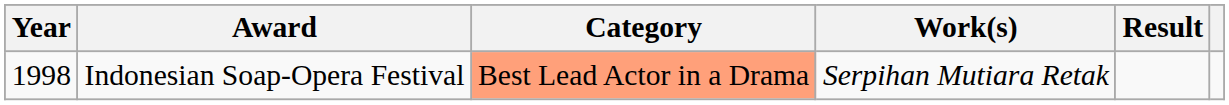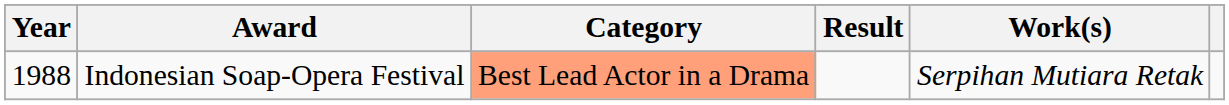 <table class="wikitable unsortable">
 <tr>
 <th>Year</th>
 <th>Award</th>
 <th>Category</th>
+<th>Result</th>
 <th>Work(s)</th>
-<th>Result</th>
 <th></th>
 </tr>
 <tr>
-<td>1998</td>
+<td>1988</td>
 <td>Indonesian Soap-Opera Festival</td>
 <td style="background: lightsalmon;">Best Lead Actor in a Drama</td>
+<td></td>
 <td><em>Serpihan Mutiara Retak</em></td>
-<td></td>
 <td></td>
 </tr>
 </table>
